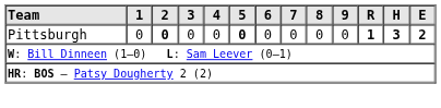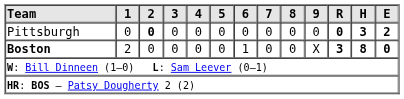 <table border=1 cellspacing=0 width=425 style="margin-left:3em;">
 <tr style="text-align:center; background-color:#e6e6e6;">
 <th align=left width=125>Team</th>
 <th width=25>1</th>
 <th width=25>2</th>
 <th width=25>3</th>
 <th width=25>4</th>
 <th width=25>5</th>
 <th width=25>6</th>
 <th width=25>7</th>
 <th width=25>8</th>
 <th width=25>9</th>
 <th width=25>R</th>
 <th width=25>H</th>
 <th width=25>E</th>
 </tr>
 <tr style="text-align:center;">
 <td align=left>Pittsburgh</td>
 <td>0</td>
 <td><strong>0</strong></td>
 <td>0</td>
 <td>0</td>
-<td><strong>0</strong></td>
 <td>0</td>
 <td>0</td>
 <td>0</td>
 <td>0</td>
-<td><strong>1</strong></td>
+<td>0</td>
+<td><strong>0</strong></td>
 <td><strong>3</strong></td>
 <td><strong>2</strong></td>
+</tr>
+<tr style="text-align:center;">
+<td align=left><strong>Boston</strong></td>
+<td>2</td>
+<td>0</td>
+<td>0</td>
+<td>0</td>
+<td>0</td>
+<td>1</td>
+<td>0</td>
+<td>0</td>
+<td>X</td>
+<td><strong>3</strong></td>
+<td><strong>8</strong></td>
+<td><strong>0</strong></td>
 </tr>
 <tr style="text-align:left;">
 <td colspan=13><small><strong>W</strong>: <a href='#'>Bill Dinneen</a> (1–0)   <strong>L</strong>: <a href='#'>Sam Leever</a> (0–1)  </small></td>
 </tr>
 <tr style="text-align:left;">
 <td colspan=13><small><strong>HR</strong>: <strong>BOS</strong> – <a href='#'>Patsy Dougherty</a> 2 (2)</small></td>
 </tr>
 </table>
